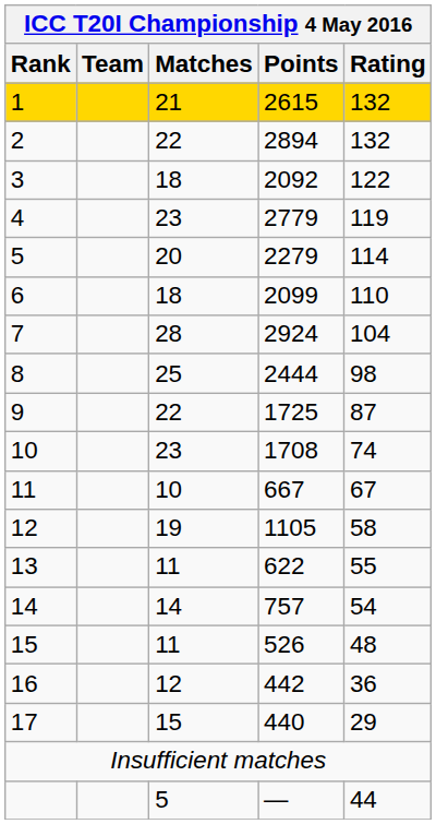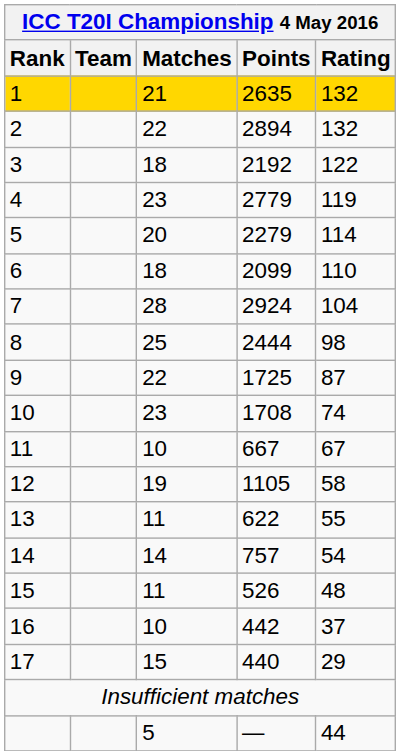 <table class="wikitable" stp;">
 <tr>
 <th colspan="5"><a href='#'>ICC T20I Championship</a> <small>4 May 2016</small></th>
 </tr>
 <tr>
 <th>Rank</th>
 <th>Team</th>
 <th>Matches</th>
 <th>Points</th>
 <th>Rating</th>
 </tr>
 <tr style="background:gold">
 <td>1</td>
 <td style="text-align:left;"></td>
 <td>21</td>
-<td>2615</td>
+<td>2635</td>
 <td>132</td>
 </tr>
 <tr>
 <td>2</td>
 <td style="text-align:left;"></td>
 <td>22</td>
 <td>2894</td>
 <td>132</td>
 </tr>
 <tr>
 <td>3</td>
 <td style="text-align:left;"></td>
 <td>18</td>
-<td>2092</td>
+<td>2192</td>
 <td>122</td>
 </tr>
 <tr>
 <td>4</td>
 <td style="text-align:left;"></td>
 <td>23</td>
 <td>2779</td>
 <td>119</td>
 </tr>
 <tr>
 <td>5</td>
 <td style="text-align:left;"></td>
 <td>20</td>
 <td>2279</td>
 <td>114</td>
 </tr>
 <tr>
 <td>6</td>
 <td style="text-align:left;"></td>
 <td>18</td>
 <td>2099</td>
 <td>110</td>
 </tr>
 <tr>
 <td>7</td>
 <td style="text-align:left;"></td>
 <td>28</td>
 <td>2924</td>
 <td>104</td>
 </tr>
 <tr>
 <td>8</td>
 <td style="text-align:left;"></td>
 <td>25</td>
 <td>2444</td>
 <td>98</td>
 </tr>
 <tr>
 <td>9</td>
 <td style="text-align:left;"></td>
 <td>22</td>
 <td>1725</td>
 <td>87</td>
 </tr>
 <tr>
 <td>10</td>
 <td style="text-align:left;"></td>
 <td>23</td>
 <td>1708</td>
 <td>74</td>
 </tr>
 <tr>
 <td>11</td>
 <td style="text-align:left;"></td>
 <td>10</td>
 <td>667</td>
 <td>67</td>
 </tr>
 <tr>
 <td>12</td>
 <td style="text-align:left;"></td>
 <td>19</td>
 <td>1105</td>
 <td>58</td>
 </tr>
 <tr>
 <td>13</td>
 <td style="text-align:left;"></td>
 <td>11</td>
 <td>622</td>
 <td>55</td>
 </tr>
 <tr>
 <td>14</td>
 <td style="text-align:left;"></td>
 <td>14</td>
 <td>757</td>
 <td>54</td>
 </tr>
 <tr>
 <td>15</td>
 <td style="text-align:left;"></td>
 <td>11</td>
 <td>526</td>
 <td>48</td>
 </tr>
 <tr>
 <td>16</td>
 <td style="text-align:left;"></td>
-<td>12</td>
+<td>10</td>
 <td>442</td>
-<td>36</td>
+<td>37</td>
 </tr>
 <tr>
 <td>17</td>
 <td style="text-align:left;"></td>
 <td>15</td>
 <td>440</td>
 <td>29</td>
 </tr>
 <tr>
 <td colspan="5" style="text-align:center;"><em>Insufficient matches</em></td>
 </tr>
 <tr>
 <td></td>
 <td style="text-align:left;"></td>
 <td>5</td>
 <td>—</td>
 <td>44</td>
 </tr>
 </table>
